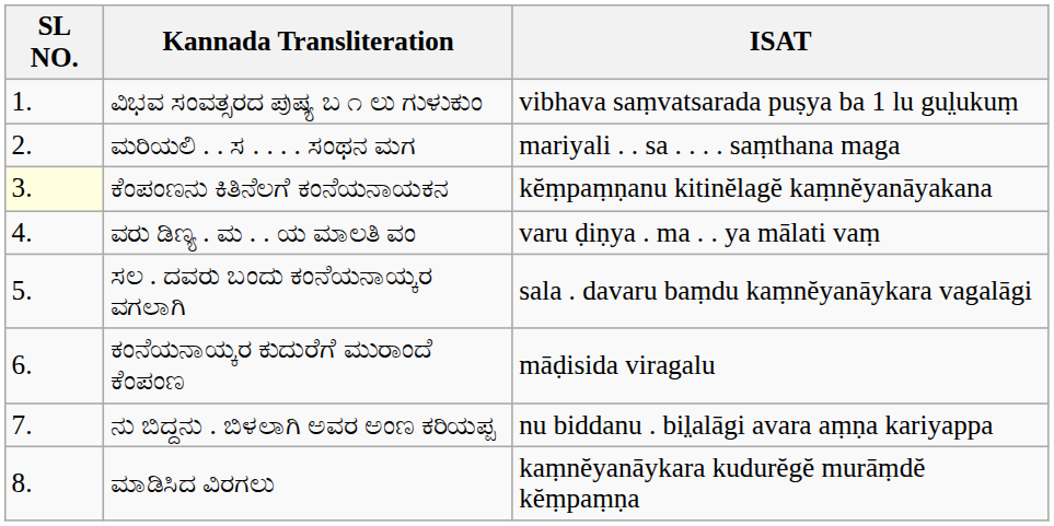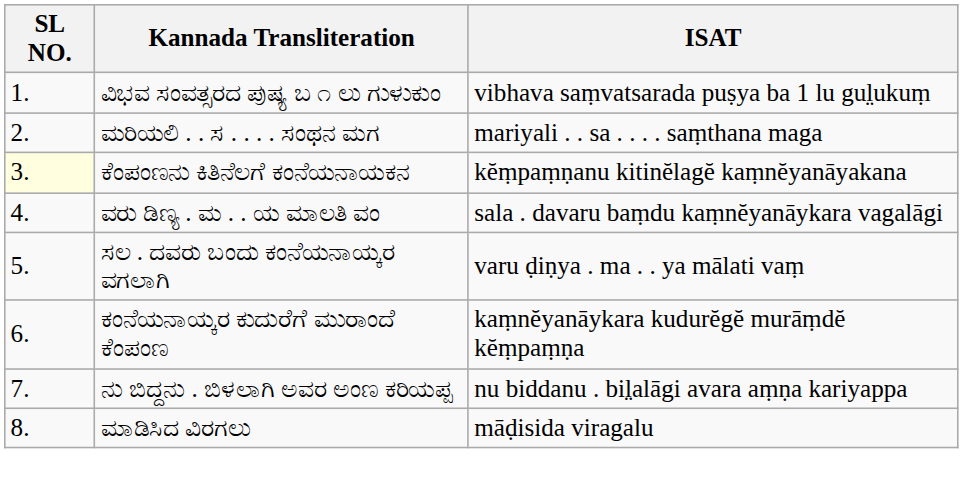 <table class="wikitable">
 <tr>
 <th>SL NO.</th>
 <th>Kannada Transliteration</th>
 <th>ISAT</th>
 </tr>
 <tr>
 <td>1.</td>
 <td>ವಿಭವ ಸಂವತ್ಸರದ ಪುಷ್ಯ ಬ ೧ ಲು ಗುಳುಕುಂ</td>
 <td>vibhava saṃvatsarada puṣya ba 1 lu gul̤ukuṃ</td>
 </tr>
 <tr>
 <td>2.</td>
 <td>ಮರಿಯಲಿ . . ಸ . . . . ಸಂಥನ ಮಗ</td>
 <td>mariyali . . sa . . . . saṃthana maga</td>
 </tr>
 <tr>
 <td style="background: lightyellow;">3.</td>
 <td>ಕೆಂಪಂಣನು ಕಿತಿನೆಲಗೆ ಕಂನೆಯನಾಯಕನ</td>
 <td>kĕṃpaṃṇanu kitinĕlagĕ kaṃnĕyanāyakana</td>
 </tr>
 <tr>
 <td>4.</td>
 <td>ವರು ಡಿಣ್ಯ . ಮ . . ಯ ಮಾಲತಿ ವಂ</td>
-<td>varu ḍiṇya . ma . . ya mālati vaṃ</td>
+<td>sala . davaru baṃdu kaṃnĕyanāykara vagalāgi</td>
 </tr>
 <tr>
 <td>5.</td>
 <td>ಸಲ . ದವರು ಬಂದು ಕಂನೆಯನಾಯ್ಕರ ವಗಲಾಗಿ</td>
-<td>sala . davaru baṃdu kaṃnĕyanāykara vagalāgi</td>
+<td>varu ḍiṇya . ma . . ya mālati vaṃ</td>
 </tr>
 <tr>
 <td>6.</td>
 <td>ಕಂನೆಯನಾಯ್ಕರ ಕುದುರೆಗೆ ಮುರಾಂದೆ ಕೆಂಪಂಣ</td>
-<td>māḍisida viragalu</td>
+<td>kaṃnĕyanāykara kudurĕgĕ murāṃdĕ kĕṃpaṃṇa</td>
 </tr>
 <tr>
 <td>7.</td>
 <td>ನು ಬಿದ್ದನು . ಬಿಳಲಾಗಿ ಅವರ ಅಂಣ ಕರಿಯಪ್ಪ</td>
 <td>nu biddanu . bil̤alāgi avara aṃṇa kariyappa</td>
 </tr>
 <tr>
 <td>8.</td>
 <td>ಮಾಡಿಸಿದ ವಿರಗಲು</td>
-<td>kaṃnĕyanāykara kudurĕgĕ murāṃdĕ kĕṃpaṃṇa</td>
+<td>māḍisida viragalu</td>
 </tr>
 </table>
